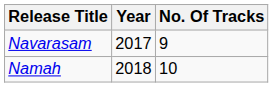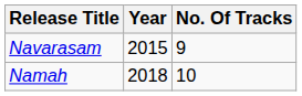 <table class="wikitable">
 <tr>
 <th>Release Title</th>
 <th>Year</th>
 <th>No. Of Tracks</th>
 </tr>
 <tr>
 <td><em><a href='#'>Navarasam</a></em></td>
-<td>2017</td>
+<td>2015</td>
 <td>9</td>
 </tr>
 <tr>
 <td><em><a href='#'>Namah</a></em></td>
 <td>2018</td>
 <td>10</td>
 </tr>
 </table>
